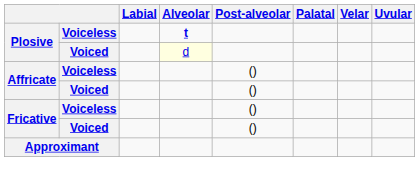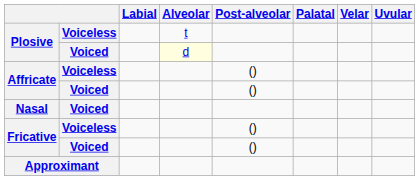 <table class="wikitable" style="text-align:center">
 <tr>
 <th colspan="2"></th>
 <th><a href='#'>Labial</a></th>
 <th><a href='#'>Alveolar</a></th>
 <th><a href='#'>Post-alveolar</a></th>
 <th><a href='#'>Palatal</a></th>
 <th><a href='#'>Velar</a></th>
 <th><a href='#'>Uvular</a></th>
 </tr>
 <tr>
 <th rowspan="2"><a href='#'>Plosive</a></th>
 <th><a href='#'>Voiceless</a></th>
 <td></td>
-<td><strong><a href='#'>t</a></strong></td>
+<td><a href='#'>t</a></td>
 <td></td>
 <td></td>
 <td></td>
 <td></td>
 </tr>
 <tr>
 <th><a href='#'>Voiced</a></th>
 <td></td>
 <td style="background: lightyellow;"><a href='#'>d</a></td>
 <td></td>
 <td></td>
 <td></td>
 <td></td>
 </tr>
 <tr>
 <th rowspan="2"><a href='#'>Affricate</a></th>
 <th><a href='#'>Voiceless</a></th>
 <td></td>
 <td></td>
 <td>()</td>
 <td></td>
 <td></td>
 <td></td>
 </tr>
 <tr>
 <th><a href='#'>Voiced</a></th>
 <td></td>
 <td></td>
 <td>()</td>
 <td></td>
 <td></td>
 <td></td>
 </tr>
 <tr>
+<th><a href='#'>Nasal</a></th>
+<th><a href='#'>Voiced</a></th>
+<td></td>
+<td></td>
+<td></td>
+<td></td>
+<td></td>
+<td></td>
+</tr>
+<tr>
 <th rowspan="2"><a href='#'>Fricative</a></th>
 <th><a href='#'>Voiceless</a></th>
 <td></td>
 <td></td>
 <td>()</td>
 <td></td>
 <td></td>
 <td></td>
 </tr>
 <tr>
 <th><a href='#'>Voiced</a></th>
 <td></td>
 <td></td>
 <td>()</td>
 <td></td>
 <td></td>
 <td></td>
 </tr>
 <tr>
 <th colspan="2"><a href='#'>Approximant</a></th>
 <td></td>
 <td></td>
 <td></td>
 <td></td>
 <td></td>
 <td></td>
 </tr>
 </table>
